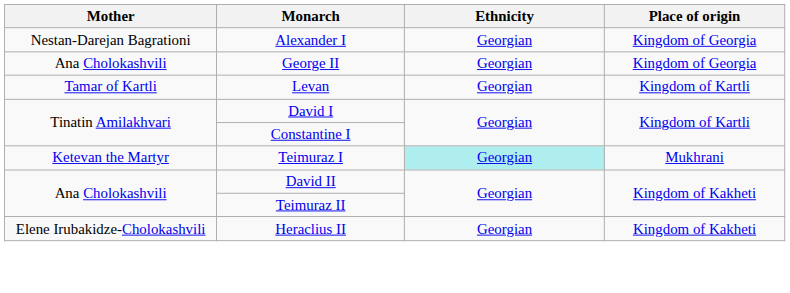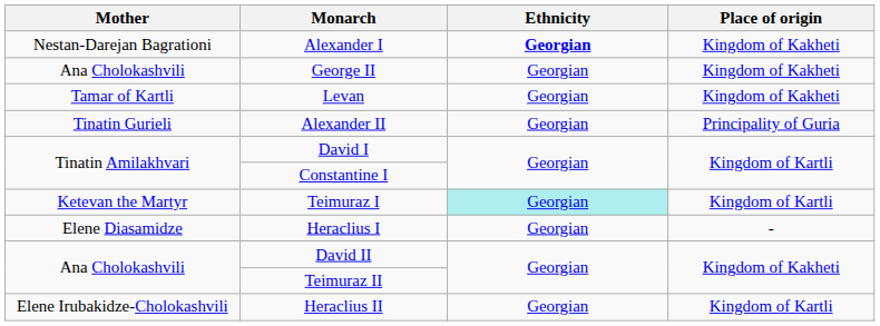 <table width=95% class="wikitable">
 <tr>
 <th width = "10%">Mother</th>
 <th width = "9%">Monarch</th>
 <th width = "10%">Ethnicity</th>
 <th width = "9%">Place of origin</th>
 </tr>
 <tr>
 <td align="center">Nestan-Darejan Bagrationi</td>
 <td align="center"><a href='#'>Alexander I</a></td>
-<td align="center"><a href='#'>Georgian</a></td>
-<td align="center"><a href='#'>Kingdom of Georgia</a></td>
+<td align="center"><strong><a href='#'>Georgian</a></strong></td>
+<td align="center"><a href='#'>Kingdom of Kakheti</a></td>
 </tr>
 <tr>
 <td align="center">Ana <a href='#'>Cholokashvili</a></td>
 <td align="center"><a href='#'>George II</a></td>
 <td align="center"><a href='#'>Georgian</a></td>
-<td align="center"><a href='#'>Kingdom of Georgia</a></td>
+<td align="center"><a href='#'>Kingdom of Kakheti</a></td>
 </tr>
 <tr>
 <td align="center"><a href='#'>Tamar of Kartli</a></td>
 <td align="center"><a href='#'>Levan</a></td>
 <td align="center"><a href='#'>Georgian</a></td>
-<td align="center"><a href='#'>Kingdom of Kartli</a></td>
+<td align="center"><a href='#'>Kingdom of Kakheti</a></td>
+</tr>
+<tr>
+<td align="center"><a href='#'>Tinatin Gurieli</a></td>
+<td align="center"><a href='#'>Alexander II</a></td>
+<td align="center"><a href='#'>Georgian</a></td>
+<td align="center"><a href='#'>Principality of Guria</a></td>
 </tr>
 <tr>
 <td align="center" rowspan="2">Tinatin <a href='#'>Amilakhvari</a></td>
 <td align="center"><a href='#'>David I</a></td>
 <td align="center" rowspan="2"><a href='#'>Georgian</a></td>
 <td align="center" rowspan="2"><a href='#'>Kingdom of Kartli</a></td>
 </tr>
 <tr>
 <td align="center"><a href='#'>Constantine I</a></td>
 </tr>
 <tr>
 <td align="center"><a href='#'>Ketevan the Martyr</a></td>
 <td align="center"><a href='#'>Teimuraz I</a></td>
 <td align="center" style="background: paleturquoise;"><a href='#'>Georgian</a></td>
-<td align="center"><a href='#'>Mukhrani</a></td>
+<td align="center"><a href='#'>Kingdom of Kartli</a></td>
+</tr>
+<tr>
+<td align="center">Elene <a href='#'>Diasamidze</a></td>
+<td align="center"><a href='#'>Heraclius I</a></td>
+<td align="center"><a href='#'>Georgian</a></td>
+<td align="center">-</td>
 </tr>
 <tr>
 <td align="center" rowspan="2">Ana <a href='#'>Cholokashvili</a></td>
 <td align="center"><a href='#'>David II</a></td>
 <td align="center" rowspan="2"><a href='#'>Georgian</a></td>
 <td align="center" rowspan="2"><a href='#'>Kingdom of Kakheti</a></td>
 </tr>
 <tr>
 <td align="center"><a href='#'>Teimuraz II</a></td>
 </tr>
 <tr>
 <td align="center">Elene Irubakidze-<a href='#'>Cholokashvili</a></td>
 <td align="center"><a href='#'>Heraclius II</a></td>
 <td align="center"><a href='#'>Georgian</a></td>
-<td align="center"><a href='#'>Kingdom of Kakheti</a></td>
+<td align="center"><a href='#'>Kingdom of Kartli</a></td>
 </tr>
 </table>
